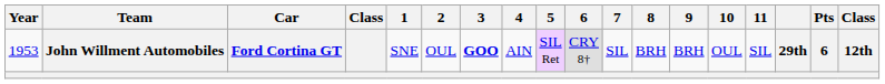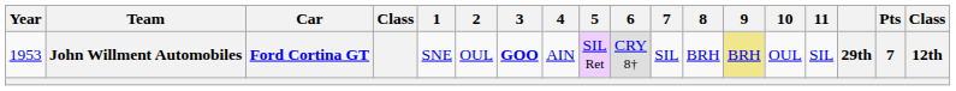 <table class="wikitable" style="text-align:center; font-size:85%">
 <tr>
 <th>Year</th>
 <th>Team</th>
 <th>Car</th>
 <th>Class</th>
 <th>1</th>
 <th>2</th>
 <th>3</th>
 <th>4</th>
 <th>5</th>
 <th>6</th>
 <th>7</th>
 <th>8</th>
 <th>9</th>
 <th>10</th>
 <th>11</th>
 <th></th>
 <th>Pts</th>
 <th>Class</th>
 </tr>
 <tr>
 <td><a href='#'>1953</a></td>
 <th>John Willment Automobiles</th>
 <th><a href='#'>Ford Cortina GT</a></th>
 <th><span></span></th>
 <td><a href='#'>SNE</a></td>
 <td><a href='#'>OUL</a></td>
 <td><strong><a href='#'>GOO</a></strong></td>
 <td><a href='#'>AIN</a></td>
 <td style="background:#EFCFFF;"><a href='#'>SIL</a><br><small>Ret</small></td>
 <td style="background:#DFDFDF;"><a href='#'>CRY</a><br><small>8†</small></td>
 <td><a href='#'>SIL</a></td>
 <td><a href='#'>BRH</a></td>
-<td><a href='#'>BRH</a></td>
+<td style="background: khaki;"><a href='#'>BRH</a></td>
 <td><a href='#'>OUL</a></td>
 <td><a href='#'>SIL</a></td>
 <th>29th</th>
-<th>6</th>
+<th>7</th>
 <th>12th</th>
 </tr>
 <tr>
 <th colspan="18"></th>
 </tr>
 </table>
